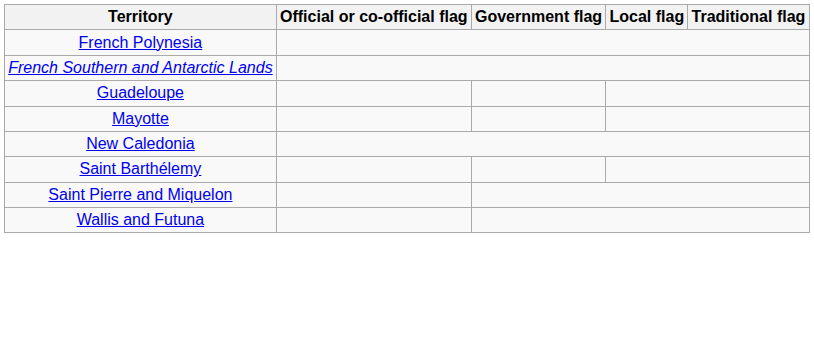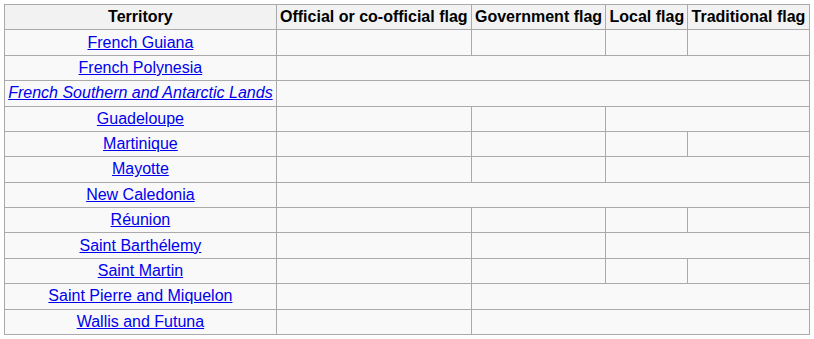 <table class="wikitable">
 <tr>
 <th>Territory</th>
 <th>Official or co-official flag</th>
 <th>Government flag</th>
 <th>Local flag</th>
 <th>Traditional flag</th>
+</tr>
+<tr align=center>
+<td><a href='#'>French Guiana</a></td>
+<td></td>
+<td></td>
+<td></td>
+<td></td>
 </tr>
 <tr align=center>
 <td><a href='#'>French Polynesia</a></td>
 <td colspan="4"></td>
 </tr>
 <tr align=center>
 <td><em><a href='#'>French Southern and Antarctic Lands</a></em></td>
 <td colspan="4"></td>
 </tr>
 <tr align=center>
 <td><a href='#'>Guadeloupe</a></td>
 <td></td>
 <td></td>
 <td colspan="2"> </td>
 </tr>
 <tr align=center>
+<td><a href='#'>Martinique</a></td>
+<td></td>
+<td></td>
+<td></td>
+<td></td>
+</tr>
+<tr align=center>
 <td><a href='#'>Mayotte</a></td>
 <td></td>
 <td></td>
 <td colspan="2"></td>
 </tr>
 <tr align=center>
 <td><a href='#'>New Caledonia</a></td>
 <td colspan="4"></td>
 </tr>
 <tr align=center>
+<td><a href='#'>Réunion</a></td>
+<td></td>
+<td></td>
+<td></td>
+<td></td>
+</tr>
+<tr align=center>
 <td><a href='#'>Saint Barthélemy</a></td>
 <td></td>
 <td></td>
 <td colspan="2"></td>
+</tr>
+<tr align=center>
+<td><a href='#'>Saint Martin</a></td>
+<td></td>
+<td></td>
+<td></td>
+<td></td>
 </tr>
 <tr align=center>
 <td><a href='#'>Saint Pierre and Miquelon</a></td>
 <td></td>
 <td colspan="3"></td>
 </tr>
 <tr align=center>
 <td><a href='#'>Wallis and Futuna</a></td>
 <td></td>
 <td colspan="3"></td>
 </tr>
 </table>
